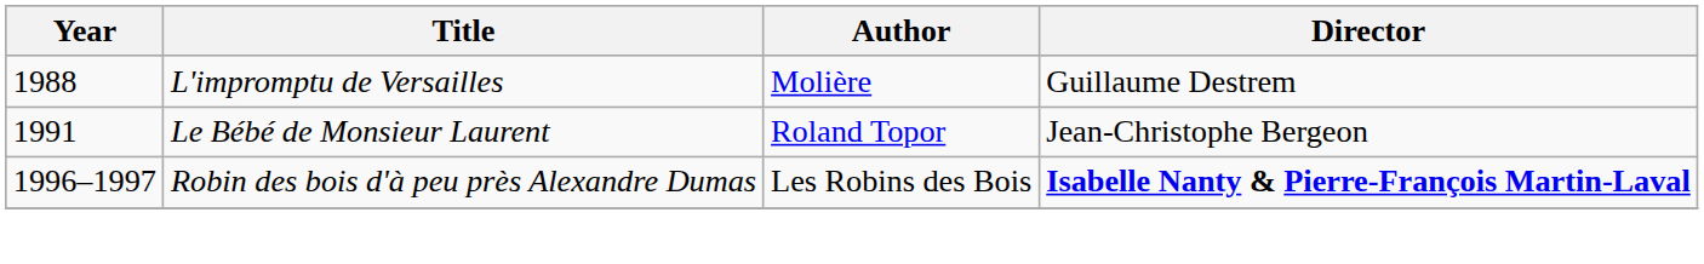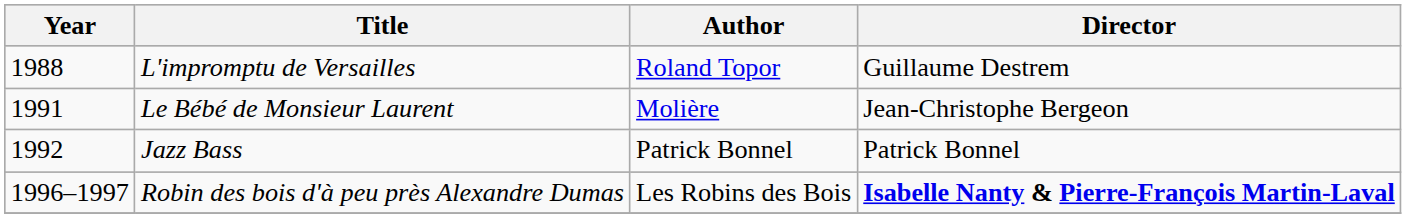 <table class="wikitable">
 <tr>
 <th>Year</th>
 <th>Title</th>
 <th>Author</th>
 <th>Director</th>
 </tr>
 <tr>
 <td>1988</td>
 <td><em>L'impromptu de Versailles</em></td>
-<td><a href='#'>Molière</a></td>
+<td><a href='#'>Roland Topor</a></td>
 <td>Guillaume Destrem</td>
 </tr>
 <tr>
 <td>1991</td>
 <td><em>Le Bébé de Monsieur Laurent</em></td>
-<td><a href='#'>Roland Topor</a></td>
+<td><a href='#'>Molière</a></td>
 <td>Jean-Christophe Bergeon</td>
+</tr>
+<tr>
+<td>1992</td>
+<td><em>Jazz Bass</em></td>
+<td>Patrick Bonnel</td>
+<td>Patrick Bonnel</td>
 </tr>
 <tr>
 <td>1996–1997</td>
 <td><em>Robin des bois d'à peu près Alexandre Dumas</em></td>
 <td>Les Robins des Bois</td>
 <td><strong><a href='#'>Isabelle Nanty</a> & <a href='#'>Pierre-François Martin-Laval</a></strong></td>
 </tr>
 <tr>
 </tr>
 </table>
